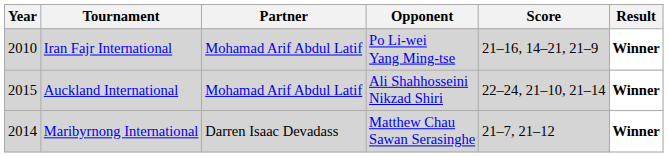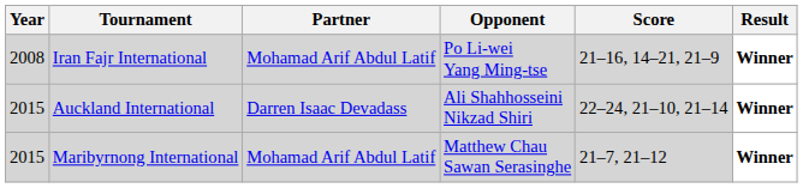 <table class="sortable wikitable" style="font-size: 90%;">
 <tr>
 <th>Year</th>
 <th>Tournament</th>
 <th>Partner</th>
 <th>Opponent</th>
 <th>Score</th>
 <th>Result</th>
 </tr>
 <tr style="background:#D5D5D5">
-<td align="center">2010</td>
+<td align="center">2008</td>
 <td align="left"><a href='#'>Iran Fajr International</a></td>
 <td align="left"> <a href='#'>Mohamad Arif Abdul Latif</a></td>
 <td align="left"> <a href='#'>Po Li-wei</a> <br>  <a href='#'>Yang Ming-tse</a></td>
 <td align="left">21–16, 14–21, 21–9</td>
 <td style="text-align:left; background:white"> <strong>Winner</strong></td>
 </tr>
 <tr style="background:#D5D5D5">
 <td align="center">2015</td>
 <td align="left"><a href='#'>Auckland International</a></td>
-<td align="left"> <a href='#'>Mohamad Arif Abdul Latif</a></td>
+<td align="left"> <a href='#'>Darren Isaac Devadass</a></td>
 <td align="left"> <a href='#'>Ali Shahhosseini</a> <br>  <a href='#'>Nikzad Shiri</a></td>
 <td align="left">22–24, 21–10, 21–14</td>
 <td style="text-align:left; background:white"> <strong>Winner</strong></td>
 </tr>
 <tr style="background:#D5D5D5">
-<td align="center">2014</td>
+<td align="center">2015</td>
 <td align="left"><a href='#'>Maribyrnong International</a></td>
-<td align="left"> Darren Isaac Devadass</td>
+<td align="left"> <a href='#'>Mohamad Arif Abdul Latif</a></td>
 <td align="left"> <a href='#'>Matthew Chau</a> <br>  <a href='#'>Sawan Serasinghe</a></td>
 <td align="left">21–7, 21–12</td>
 <td style="text-align:left; background:white"> <strong>Winner</strong></td>
 </tr>
 </table>
